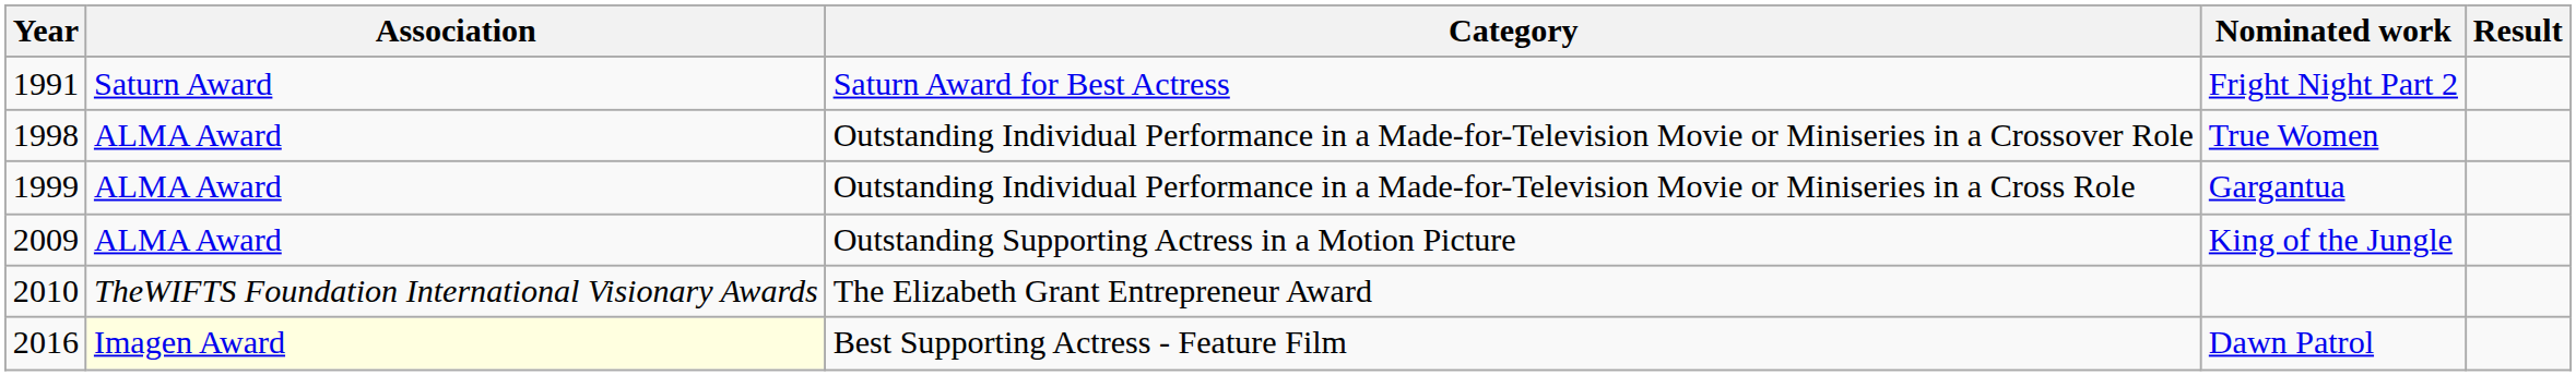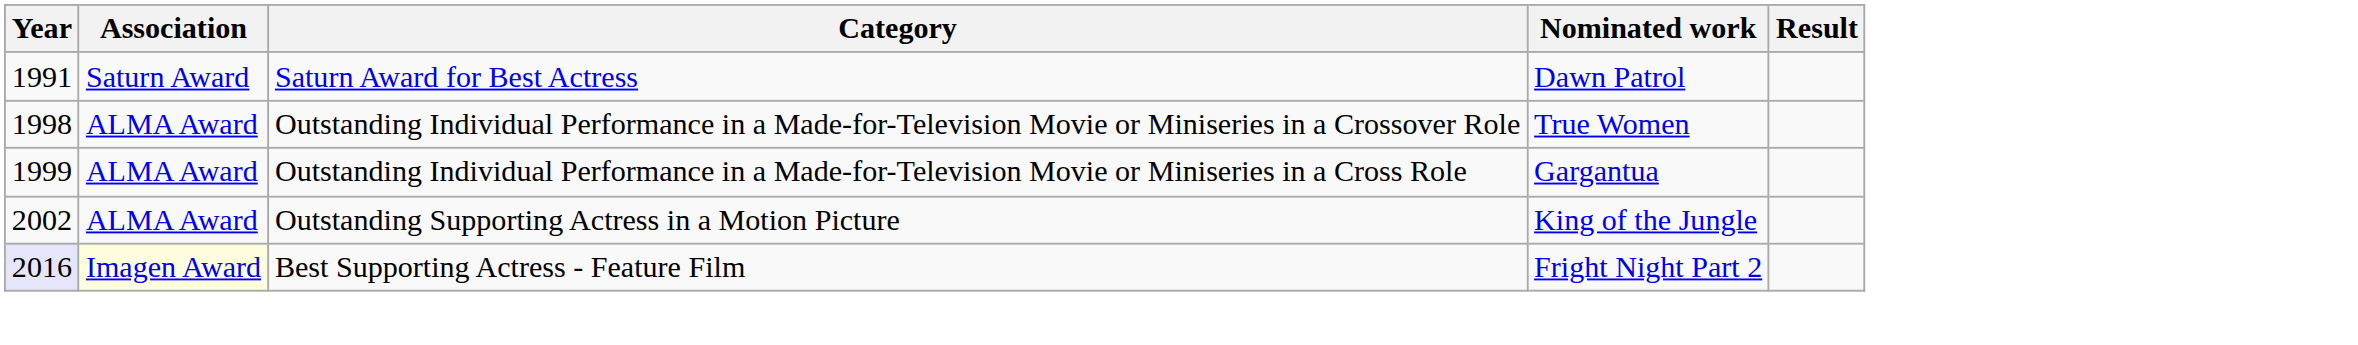 <table class="wikitable sortable">
 <tr>
 <th>Year</th>
 <th>Association</th>
 <th>Category</th>
 <th>Nominated work</th>
 <th class="wikitable unsortable">Result</th>
 </tr>
 <tr>
 <td>1991</td>
 <td><a href='#'>Saturn Award</a></td>
 <td><a href='#'>Saturn Award for Best Actress</a></td>
-<td><a href='#'>Fright Night Part 2</a></td>
+<td><a href='#'>Dawn Patrol</a></td>
 <td></td>
 </tr>
 <tr>
 <td>1998</td>
 <td><a href='#'>ALMA Award</a></td>
 <td>Outstanding Individual Performance in a Made-for-Television Movie or Miniseries in a Crossover Role</td>
 <td><a href='#'>True Women</a></td>
 <td></td>
 </tr>
 <tr>
 <td>1999</td>
 <td><a href='#'>ALMA Award</a></td>
 <td>Outstanding Individual Performance in a Made-for-Television Movie or Miniseries in a Cross Role</td>
 <td><a href='#'>Gargantua</a></td>
 <td></td>
 </tr>
 <tr>
-<td>2009</td>
+<td>2002</td>
 <td><a href='#'>ALMA Award</a></td>
 <td>Outstanding Supporting Actress in a Motion Picture</td>
 <td><a href='#'>King of the Jungle</a></td>
 <td></td>
 </tr>
 <tr>
-<td>2010</td>
-<td><em>TheWIFTS Foundation International Visionary Awards</em></td>
-<td>The Elizabeth Grant Entrepreneur Award</td>
-<td></td>
-<td></td>
-</tr>
-<tr>
-<td>2016</td>
+<td style="background: lavender;">2016</td>
 <td style="background: lightyellow;"><a href='#'>Imagen Award</a></td>
 <td>Best Supporting Actress - Feature Film</td>
-<td><a href='#'>Dawn Patrol</a></td>
+<td><a href='#'>Fright Night Part 2</a></td>
 <td></td>
 </tr>
 </table>
